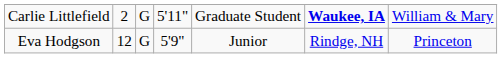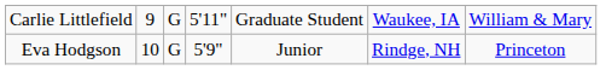 <table class="wikitable sortable" border="1" style="text-align: center;">
 <tr align=center>
 </tr>
 <tr>
 <td>Carlie Littlefield</td>
-<td>2</td>
+<td>9</td>
 <td>G</td>
 <td>5'11"</td>
 <td>Graduate Student</td>
-<td><strong><a href='#'>Waukee, IA</a></strong></td>
+<td><a href='#'>Waukee, IA</a></td>
 <td><a href='#'>William & Mary</a></td>
 </tr>
 <tr>
 <td>Eva Hodgson</td>
-<td>12</td>
+<td>10</td>
 <td>G</td>
 <td>5'9"</td>
 <td> Junior</td>
 <td><a href='#'>Rindge, NH</a></td>
 <td><a href='#'>Princeton</a></td>
 </tr>
 </table>
